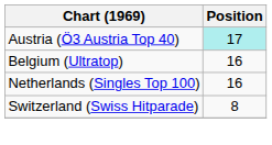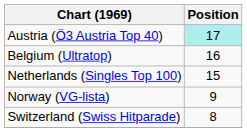 <table class="wikitable sortable">
 <tr>
 <th>Chart (1969)</th>
 <th>Position</th>
 </tr>
 <tr>
 <td>Austria (<a href='#'>Ö3 Austria Top 40</a>)</td>
 <td align="center" style="background: paleturquoise;">17</td>
 </tr>
 <tr>
 <td>Belgium (<a href='#'>Ultratop</a>)</td>
 <td align="center">16</td>
 </tr>
 <tr>
 <td>Netherlands (<a href='#'>Singles Top 100</a>)</td>
-<td align="center">16</td>
+<td align="center">15</td>
+</tr>
+<tr>
+<td>Norway (<a href='#'>VG-lista</a>)</td>
+<td align="center">9</td>
 </tr>
 <tr>
 <td>Switzerland (<a href='#'>Swiss Hitparade</a>)</td>
 <td align="center">8</td>
 </tr>
 <tr>
 </tr>
 </table>
